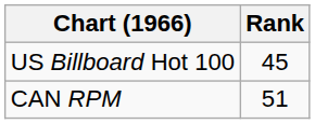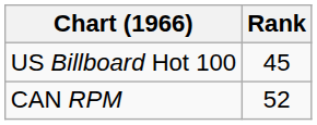 <table class="wikitable">
 <tr>
 <th align="left">Chart (1966)</th>
 <th style="text-align:center;">Rank</th>
 </tr>
 <tr>
 <td>US <em>Billboard</em> Hot 100</td>
 <td style="text-align:center;">45</td>
 </tr>
 <tr>
 <td>CAN <em>RPM</em> </td>
-<td style="text-align:center;">51</td>
+<td style="text-align:center;">52</td>
 </tr>
 </table>
